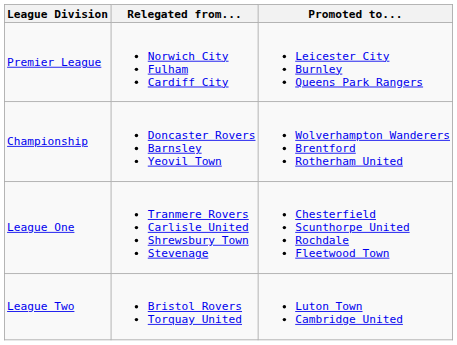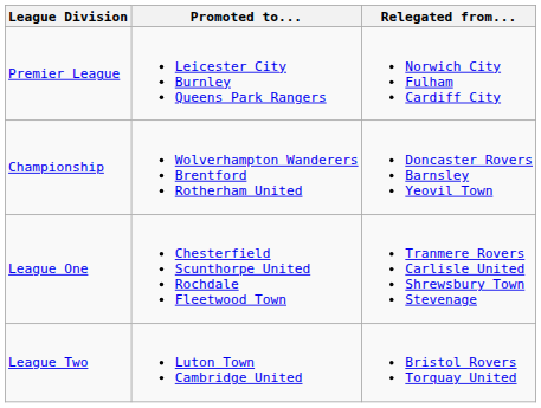 <table class="wikitable">
 <tr>
 <th>League Division</th>
+<th> Promoted to...</th>
 <th> Relegated from...</th>
-<th> Promoted to...</th>
 </tr>
 <tr>
 <td><a href='#'>Premier League</a></td>
+<td><br><ul><li><a href='#'>Leicester City</a> </li><li><a href='#'>Burnley</a> </li><li><a href='#'>Queens Park Rangers</a> </li></ul></td>
 <td><br><ul><li><a href='#'>Norwich City</a> </li><li><a href='#'>Fulham</a> </li><li><a href='#'>Cardiff City</a> </li></ul></td>
-<td><br><ul><li><a href='#'>Leicester City</a> </li><li><a href='#'>Burnley</a> </li><li><a href='#'>Queens Park Rangers</a> </li></ul></td>
 </tr>
 <tr>
 <td><a href='#'>Championship</a></td>
+<td><br><ul><li><a href='#'>Wolverhampton Wanderers</a> </li><li><a href='#'>Brentford</a> </li><li><a href='#'>Rotherham United</a> </li></ul></td>
 <td><br><ul><li><a href='#'>Doncaster Rovers</a> </li><li><a href='#'>Barnsley</a> </li><li><a href='#'>Yeovil Town</a> </li></ul></td>
-<td><br><ul><li><a href='#'>Wolverhampton Wanderers</a> </li><li><a href='#'>Brentford</a> </li><li><a href='#'>Rotherham United</a> </li></ul></td>
 </tr>
 <tr>
 <td><a href='#'>League One</a></td>
+<td><br><ul><li><a href='#'>Chesterfield</a> </li><li><a href='#'>Scunthorpe United</a> </li><li><a href='#'>Rochdale</a> </li><li><a href='#'>Fleetwood Town</a> </li></ul></td>
 <td><br><ul><li><a href='#'>Tranmere Rovers</a> </li><li><a href='#'>Carlisle United</a> </li><li><a href='#'>Shrewsbury Town</a> </li><li><a href='#'>Stevenage</a> </li></ul></td>
-<td><br><ul><li><a href='#'>Chesterfield</a> </li><li><a href='#'>Scunthorpe United</a> </li><li><a href='#'>Rochdale</a> </li><li><a href='#'>Fleetwood Town</a> </li></ul></td>
 </tr>
 <tr>
 <td><a href='#'>League Two</a></td>
+<td><br><ul><li><a href='#'>Luton Town</a> </li><li><a href='#'>Cambridge United</a> </li></ul></td>
 <td><br><ul><li><a href='#'>Bristol Rovers</a> </li><li><a href='#'>Torquay United</a> </li></ul></td>
-<td><br><ul><li><a href='#'>Luton Town</a> </li><li><a href='#'>Cambridge United</a> </li></ul></td>
 </tr>
 </table>
